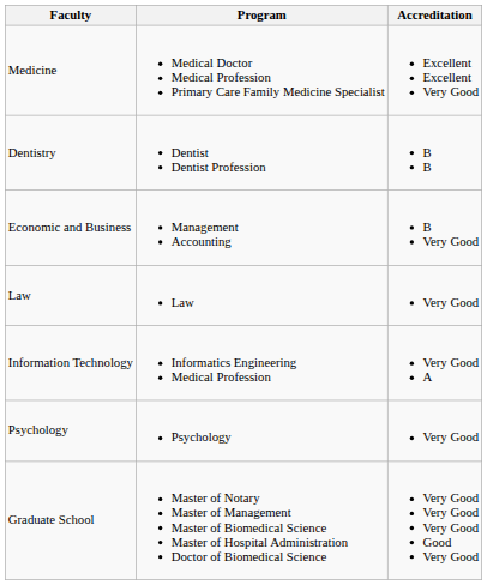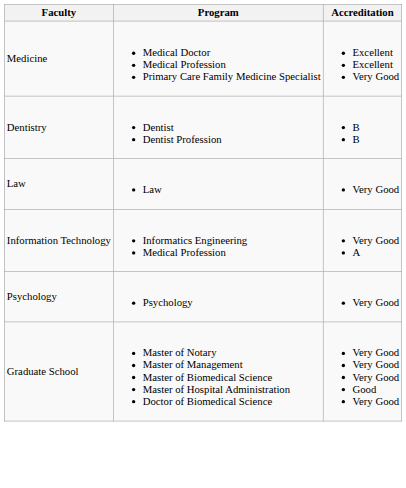 <table class="wikitable">
 <tr>
 <th>Faculty</th>
 <th>Program</th>
 <th>Accreditation</th>
 </tr>
 <tr>
 <td>Medicine</td>
 <td><br><ul><li>Medical Doctor</li><li>Medical Profession</li><li>Primary Care Family Medicine Specialist</li></ul></td>
 <td><br><ul><li>Excellent</li><li>Excellent</li><li>Very Good</li></ul></td>
 </tr>
 <tr>
 <td>Dentistry</td>
 <td><br><ul><li>Dentist</li><li>Dentist Profession</li></ul></td>
 <td><br><ul><li>B</li><li>B</li></ul></td>
-</tr>
-<tr>
-<td>Economic and Business</td>
-<td><br><ul><li>Management</li><li>Accounting</li></ul></td>
-<td><br><ul><li>B</li><li>Very Good</li></ul></td>
 </tr>
 <tr>
 <td>Law</td>
 <td><br><ul><li>Law</li></ul></td>
 <td><br><ul><li>Very Good</li></ul></td>
 </tr>
 <tr>
 <td>Information Technology</td>
 <td><br><ul><li>Informatics Engineering</li><li>Medical Profession</li></ul></td>
 <td><br><ul><li>Very Good</li><li>A</li></ul></td>
 </tr>
 <tr>
 <td>Psychology</td>
 <td><br><ul><li>Psychology</li></ul></td>
 <td><br><ul><li>Very Good</li></ul></td>
 </tr>
 <tr>
 <td>Graduate School</td>
 <td><br><ul><li>Master of Notary</li><li>Master of Management</li><li>Master of Biomedical Science</li><li>Master of Hospital Administration</li><li>Doctor of Biomedical Science</li></ul></td>
 <td><br><ul><li>Very Good</li><li>Very Good</li><li>Very Good</li><li>Good</li><li>Very Good</li></ul></td>
 </tr>
 </table>
